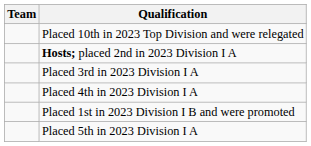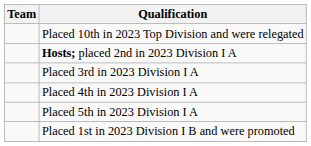 <table class="wikitable">
 <tr>
 <th>Team</th>
 <th>Qualification</th>
 </tr>
 <tr>
 <td></td>
 <td>Placed 10th in 2023 Top Division and were relegated</td>
 </tr>
 <tr>
 <td></td>
 <td><strong>Hosts;</strong> placed 2nd in 2023 Division I A</td>
 </tr>
 <tr>
 <td></td>
 <td>Placed 3rd in 2023 Division I A</td>
 </tr>
 <tr>
 <td></td>
 <td>Placed 4th in 2023 Division I A</td>
 </tr>
 <tr>
 <td></td>
-<td>Placed 1st in 2023 Division I B and were promoted</td>
+<td>Placed 5th in 2023 Division I A</td>
 </tr>
 <tr>
 <td></td>
-<td>Placed 5th in 2023 Division I A</td>
+<td>Placed 1st in 2023 Division I B and were promoted</td>
 </tr>
 </table>
